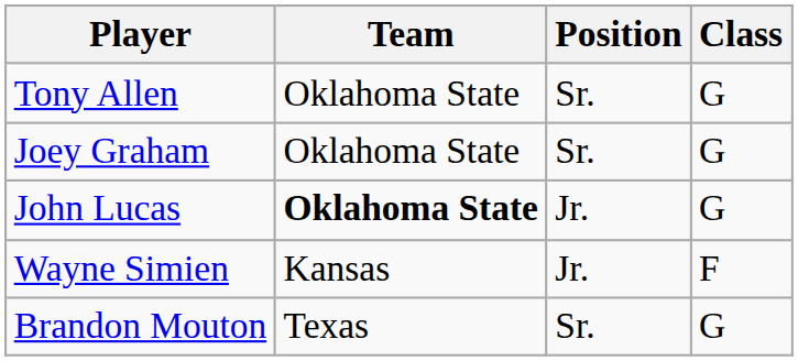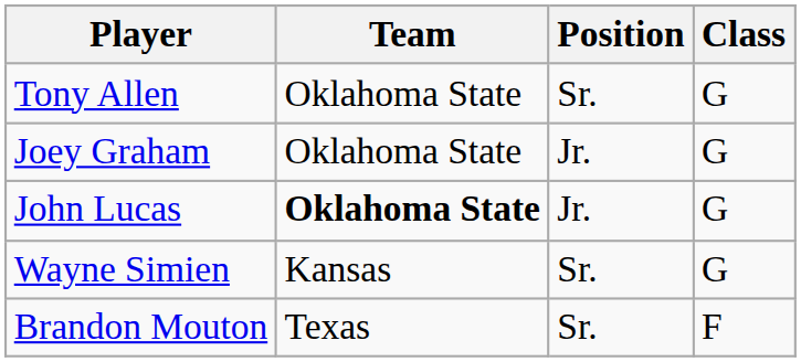 <table class="wikitable">
 <tr>
 <th>Player</th>
 <th>Team</th>
 <th>Position</th>
 <th>Class</th>
 </tr>
 <tr>
 <td><a href='#'>Tony Allen</a></td>
 <td>Oklahoma State</td>
 <td>Sr.</td>
 <td>G</td>
 </tr>
 <tr>
 <td><a href='#'>Joey Graham</a></td>
 <td>Oklahoma State</td>
-<td>Sr.</td>
+<td>Jr.</td>
 <td>G</td>
 </tr>
 <tr>
 <td><a href='#'>John Lucas</a></td>
 <td><strong>Oklahoma State</strong></td>
 <td>Jr.</td>
 <td>G</td>
 </tr>
 <tr>
 <td><a href='#'>Wayne Simien</a></td>
 <td>Kansas</td>
-<td>Jr.</td>
-<td>F</td>
+<td>Sr.</td>
+<td>G</td>
 </tr>
 <tr>
 <td><a href='#'>Brandon Mouton</a></td>
 <td>Texas</td>
 <td>Sr.</td>
-<td>G</td>
+<td>F</td>
 </tr>
 </table>
